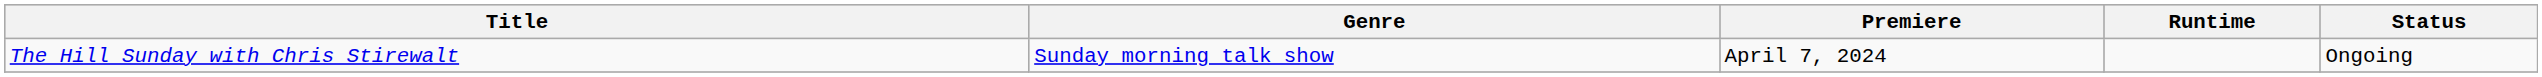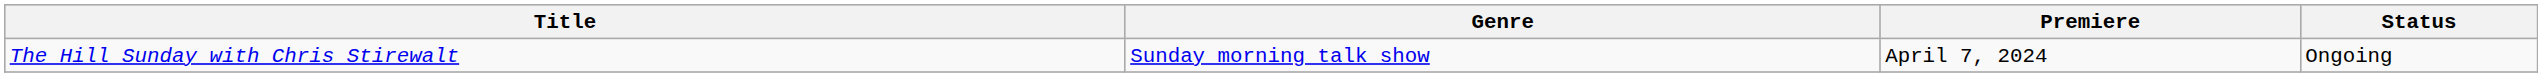 <table class="wikitable sortable" style="width:100%">
 <tr>
 <th>Title</th>
 <th>Genre</th>
 <th>Premiere</th>
-<th>Runtime</th>
 <th>Status</th>
 </tr>
 <tr>
 <td><em><a href='#'>The Hill Sunday with Chris Stirewalt</a></em></td>
 <td><a href='#'>Sunday morning talk show</a></td>
 <td>April 7, 2024</td>
-<td></td>
 <td>Ongoing</td>
 </tr>
 </table>
